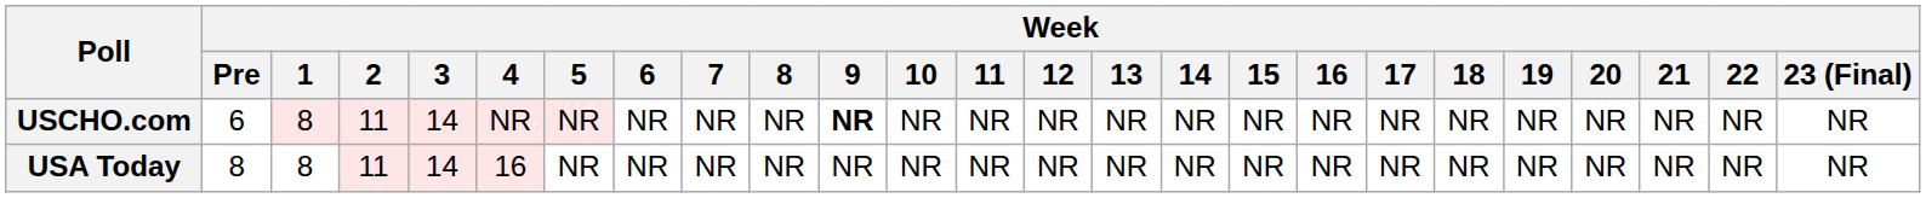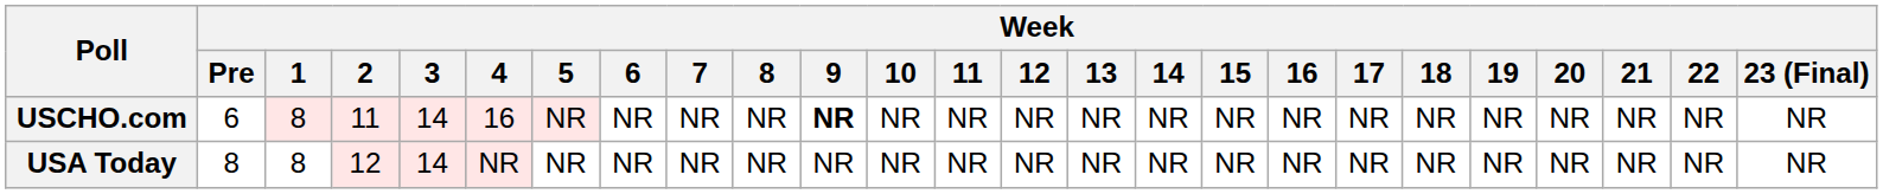 <table class="wikitable" style="white-space:nowrap;">
 <tr>
 <th scope="col" width="100" rowspan="2">Poll</th>
 <th colspan="25">Week</th>
 </tr>
 <tr>
 <th scope="col" width="30">Pre</th>
 <th scope="col" width="30">1</th>
 <th scope="col" width="30">2</th>
 <th scope="col" width="30">3</th>
 <th scope="col" width="30">4</th>
 <th scope="col" width="30">5</th>
 <th scope="col" width="30">6</th>
 <th scope="col" width="30">7</th>
 <th scope="col" width="30">8</th>
 <th scope="col" width="30">9</th>
 <th scope="col" width="30">10</th>
 <th scope="col" width="30">11</th>
 <th scope="col" width="30">12</th>
 <th scope="col" width="30">13</th>
 <th scope="col" width="30">14</th>
 <th scope="col" width="30">15</th>
 <th scope="col" width="30">16</th>
 <th scope="col" width="30">17</th>
 <th scope="col" width="30">18</th>
 <th scope="col" width="30">19</th>
 <th scope="col" width="30">20</th>
 <th scope="col" width="30">21</th>
 <th scope="col" width="30">22</th>
 <th scope="col" width="30">23 (Final)</th>
 </tr>
 <tr style="text-align:center;">
 <th>USCHO.com</th>
 <td bgcolor=FFFFFF>6</td>
 <td bgcolor=FFE6E6>8</td>
 <td bgcolor=FFE6E6>11</td>
 <td bgcolor=FFE6E6>14</td>
-<td bgcolor=FFE6E6>NR</td>
+<td bgcolor=FFE6E6>16</td>
 <td bgcolor=FFE6E6>NR</td>
 <td bgcolor=FFFFFF>NR</td>
 <td bgcolor=FFFFFF>NR</td>
 <td bgcolor=FFFFFF>NR</td>
 <td bgcolor=FFFFFF><strong>NR</strong></td>
 <td bgcolor=FFFFFF>NR</td>
 <td bgcolor=FFFFFF>NR</td>
 <td bgcolor=FFFFFF>NR</td>
 <td bgcolor=FFFFFF>NR</td>
 <td bgcolor=FFFFFF>NR</td>
 <td bgcolor=FFFFFF>NR</td>
 <td bgcolor=FFFFFF>NR</td>
 <td bgcolor=FFFFFF>NR</td>
 <td bgcolor=FFFFFF>NR</td>
 <td bgcolor=FFFFFF>NR</td>
 <td bgcolor=FFFFFF>NR</td>
 <td bgcolor=FFFFFF>NR</td>
 <td bgcolor=FFFFFF>NR</td>
 <td bgcolor=FFFFFF>NR</td>
 </tr>
 <tr style="text-align:center;">
 <th>USA Today</th>
 <td bgcolor=FFFFFF>8</td>
 <td bgcolor=FFFFFF>8</td>
-<td bgcolor=FFE6E6>11</td>
+<td bgcolor=FFE6E6>12</td>
 <td bgcolor=FFE6E6>14</td>
-<td bgcolor=FFE6E6>16</td>
+<td bgcolor=FFE6E6>NR</td>
 <td bgcolor=FFFFFF>NR</td>
 <td bgcolor=FFFFFF>NR</td>
 <td bgcolor=FFFFFF>NR</td>
 <td bgcolor=FFFFFF>NR</td>
 <td bgcolor=FFFFFF>NR</td>
 <td bgcolor=FFFFFF>NR</td>
 <td bgcolor=FFFFFF>NR</td>
 <td bgcolor=FFFFFF>NR</td>
 <td bgcolor=FFFFFF>NR</td>
 <td bgcolor=FFFFFF>NR</td>
 <td bgcolor=FFFFFF>NR</td>
 <td bgcolor=FFFFFF>NR</td>
 <td bgcolor=FFFFFF>NR</td>
 <td bgcolor=FFFFFF>NR</td>
 <td bgcolor=FFFFFF>NR</td>
 <td bgcolor=FFFFFF>NR</td>
 <td bgcolor=FFFFFF>NR</td>
 <td bgcolor=FFFFFF>NR</td>
 <td bgcolor=FFFFFF>NR</td>
 </tr>
 </table>
